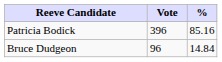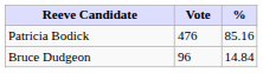 <table class="wikitable">
 <tr>
 <th style="background:#ddf; width:200px;">Reeve Candidate</th>
 <th style="background:#ddf; width:50px;">Vote</th>
 <th style="background:#ddf; width:30px;">%</th>
 </tr>
 <tr>
 <td>Patricia Bodick</td>
-<td>396</td>
+<td>476</td>
 <td>85.16</td>
 </tr>
 <tr>
 <td>Bruce Dudgeon</td>
 <td>96</td>
 <td>14.84</td>
 </tr>
 </table>
